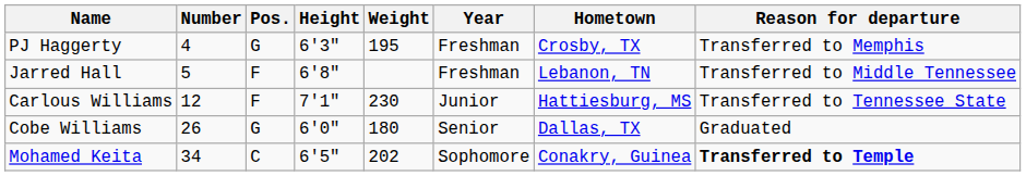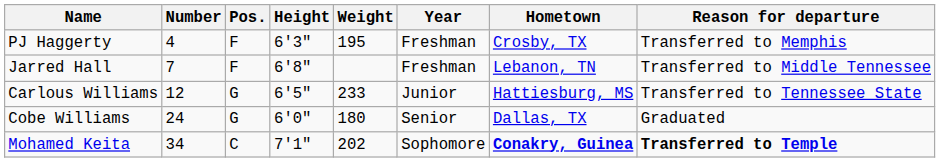 <table class="wikitable sortable" border="1">
 <tr>
 <th>Name</th>
 <th>Number</th>
 <th>Pos.</th>
 <th>Height</th>
 <th>Weight</th>
 <th>Year</th>
 <th>Hometown</th>
 <th class="unsortable">Reason for departure</th>
 </tr>
 <tr>
 <td>PJ Haggerty</td>
 <td>4</td>
-<td>G</td>
+<td>F</td>
 <td>6'3"</td>
 <td>195</td>
 <td> Freshman</td>
 <td><a href='#'>Crosby, TX</a></td>
 <td>Transferred to <a href='#'>Memphis</a></td>
 </tr>
 <tr>
 <td>Jarred Hall</td>
-<td>5</td>
+<td>7</td>
 <td>F</td>
 <td>6'8"</td>
 <td></td>
 <td>Freshman</td>
 <td><a href='#'>Lebanon, TN</a></td>
 <td>Transferred to <a href='#'>Middle Tennessee</a></td>
 </tr>
 <tr>
 <td>Carlous Williams</td>
 <td>12</td>
-<td>F</td>
-<td>7'1"</td>
-<td>230</td>
+<td>G</td>
+<td>6'5"</td>
+<td>233</td>
 <td>Junior</td>
 <td><a href='#'>Hattiesburg, MS</a></td>
 <td>Transferred to <a href='#'>Tennessee State</a></td>
 </tr>
 <tr>
 <td>Cobe Williams</td>
-<td>26</td>
+<td>24</td>
 <td>G</td>
 <td>6'0"</td>
 <td>180</td>
 <td>Senior</td>
 <td><a href='#'>Dallas, TX</a></td>
 <td>Graduated</td>
 </tr>
 <tr>
 <td><a href='#'>Mohamed Keita</a></td>
 <td>34</td>
 <td>C</td>
-<td>6'5"</td>
+<td>7'1"</td>
 <td>202</td>
 <td>Sophomore</td>
-<td><a href='#'>Conakry, Guinea</a></td>
+<td><strong><a href='#'>Conakry, Guinea</a></strong></td>
 <td><strong>Transferred to <a href='#'>Temple</a></strong></td>
 </tr>
 </table>
